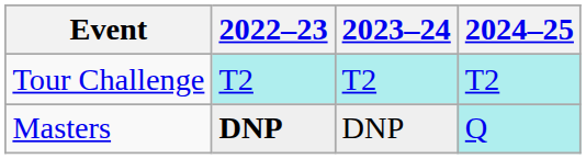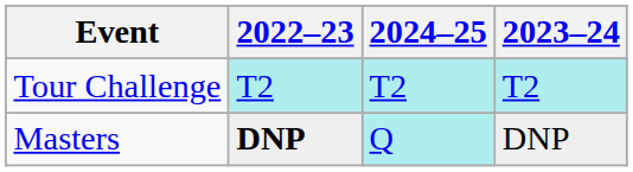 <table class="wikitable" border="1">
 <tr>
 <th>Event</th>
 <th><a href='#'>2022–23</a></th>
+<th><a href='#'>2024–25</a></th>
 <th><a href='#'>2023–24</a></th>
-<th><a href='#'>2024–25</a></th>
 </tr>
 <tr>
 <td><a href='#'>Tour Challenge</a></td>
 <td style="background:#afeeee;"><a href='#'>T2</a></td>
 <td style="background:#afeeee;"><a href='#'>T2</a></td>
 <td style="background:#afeeee;"><a href='#'>T2</a></td>
 </tr>
 <tr>
 <td><a href='#'>Masters</a></td>
 <td style="background:#EFEFEF;"><strong>DNP</strong></td>
+<td style="background:#afeeee;"><a href='#'>Q</a></td>
 <td style="background:#EFEFEF;">DNP</td>
-<td style="background:#afeeee;"><a href='#'>Q</a></td>
 </tr>
 </table>
